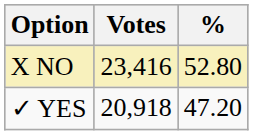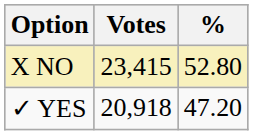 <table class="wikitable">
 <tr>
 <th>Option</th>
 <th>Votes</th>
 <th>%</th>
 </tr>
 <tr>
 <td style=background:#f8f1bd>X NO</td>
-<td style=background:#f8f1bd>23,416</td>
+<td style=background:#f8f1bd>23,415</td>
 <td style=background:#f8f1bd>52.80</td>
 </tr>
 <tr>
 <td>✓ YES</td>
 <td>20,918</td>
 <td>47.20</td>
 </tr>
 </table>
